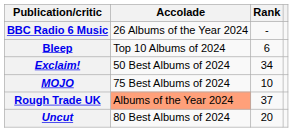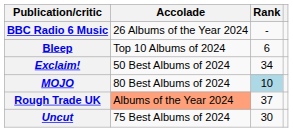 <table class="wikitable sortable plainrowheaders">
 <tr>
 <th scope="col">Publication/critic</th>
 <th scope="col">Accolade</th>
 <th scope="col">Rank</th>
 <th scope="col" class="unsortable"></th>
 </tr>
 <tr>
 <th scope="row"><a href='#'>BBC Radio 6 Music</a></th>
 <td>26 Albums of the Year 2024</td>
 <td style="text-align: center;">-</td>
 <td style="text-align: center;"></td>
 </tr>
 <tr>
 <th scope="row"><a href='#'>Bleep</a></th>
 <td>Top 10 Albums of 2024</td>
 <td style="text-align: center;">6</td>
 <td style="text-align: center;"></td>
 </tr>
 <tr>
 <th scope="row"><em><a href='#'>Exclaim!</a></em></th>
 <td>50 Best Albums of 2024</td>
 <td style="text-align: center;">34</td>
 <td style="text-align: center;"></td>
 </tr>
 <tr>
 <th scope="row"><em><a href='#'>MOJO</a></em></th>
-<td>75 Best Albums of 2024</td>
-<td style="text-align: center;">10</td>
+<td>80 Best Albums of 2024</td>
+<td style="background: lightblue; text-align: center;">10</td>
 <td style="text-align: center;"></td>
 </tr>
 <tr>
 <th scope="row"><a href='#'>Rough Trade UK</a></th>
 <td style="background: lightsalmon;">Albums of the Year 2024</td>
 <td style="text-align: center;">37</td>
 <td style="text-align: center;"></td>
 </tr>
 <tr>
 <th scope="row"><em><a href='#'>Uncut</a></em></th>
-<td>80 Best Albums of 2024</td>
-<td style="text-align: center;">20</td>
+<td>75 Best Albums of 2024</td>
+<td style="text-align: center;">30</td>
 <td style="text-align: center;"></td>
 </tr>
 </table>
